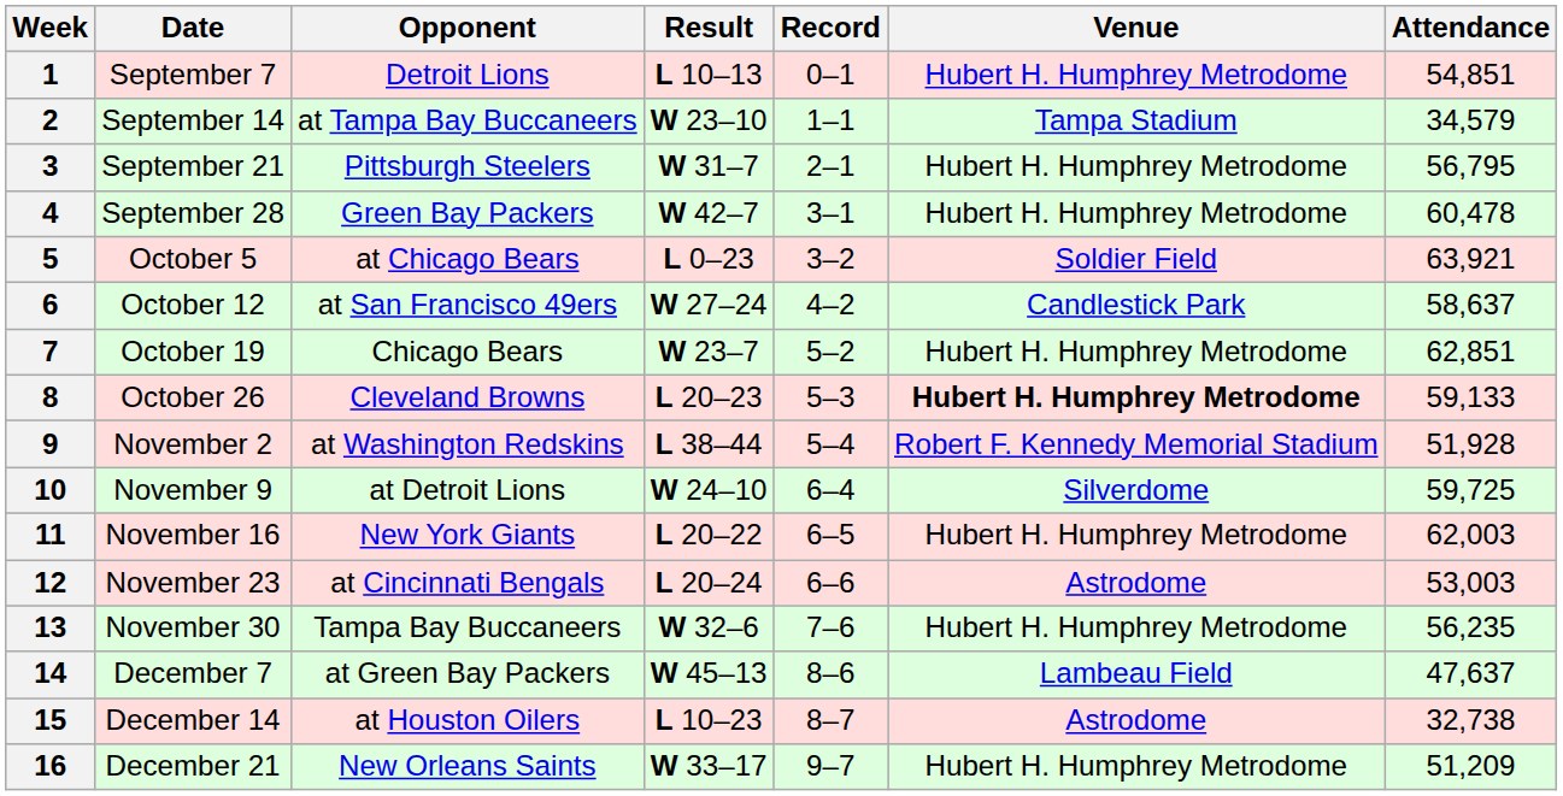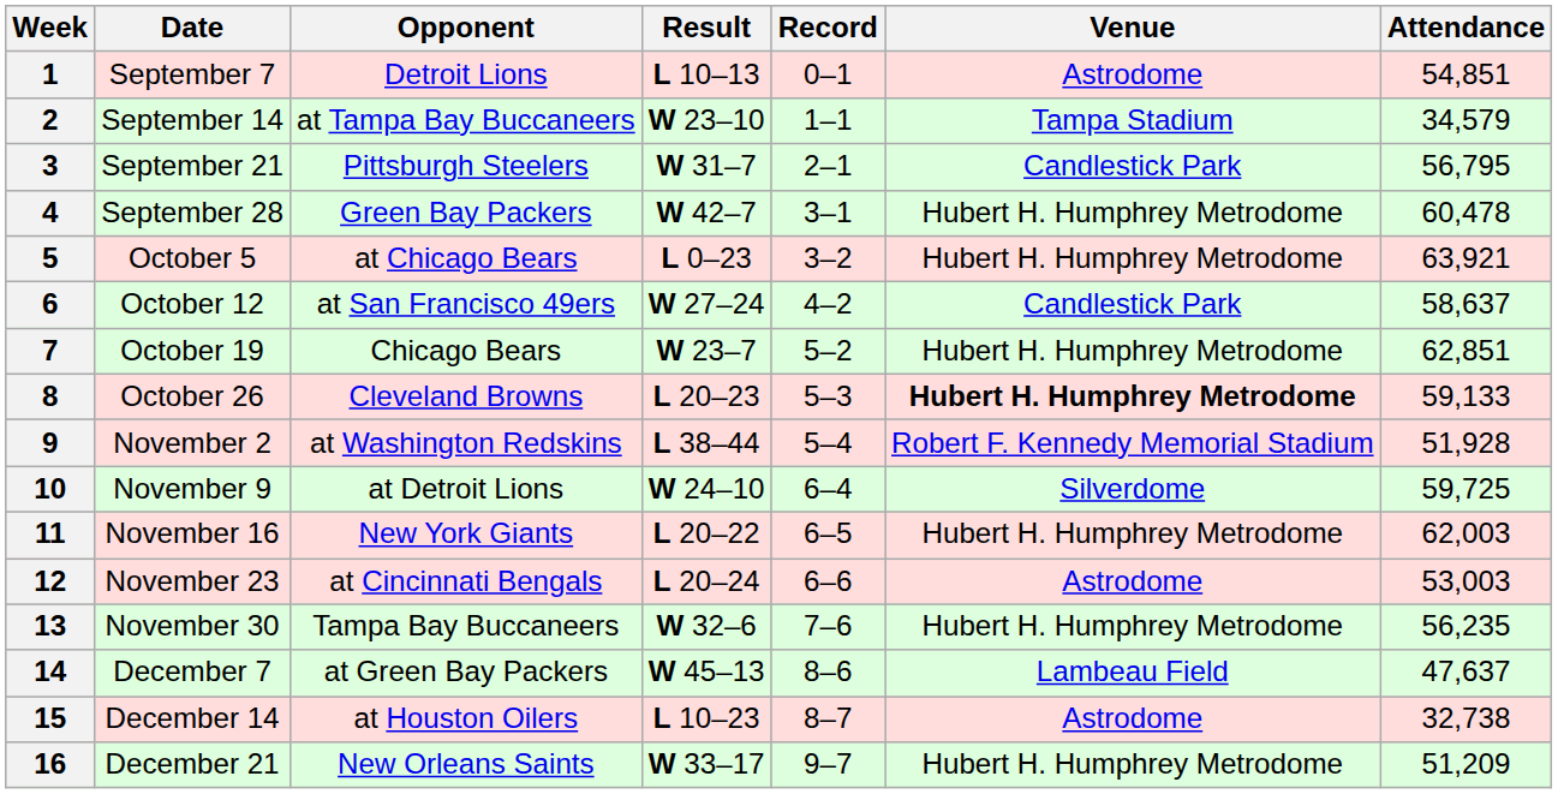 <table class="wikitable" style="text-align:center">
 <tr>
 <th>Week</th>
 <th>Date</th>
 <th>Opponent</th>
 <th>Result</th>
 <th>Record</th>
 <th>Venue</th>
 <th>Attendance</th>
 </tr>
 <tr style="background:#ffdddd">
 <th>1</th>
 <td>September 7</td>
 <td><a href='#'>Detroit Lions</a></td>
 <td><strong>L</strong> 10–13</td>
 <td>0–1</td>
-<td><a href='#'>Hubert H. Humphrey Metrodome</a></td>
+<td><a href='#'>Astrodome</a></td>
 <td>54,851</td>
 </tr>
 <tr style="background:#ddffdd">
 <th>2</th>
 <td>September 14</td>
 <td>at <a href='#'>Tampa Bay Buccaneers</a></td>
 <td><strong>W</strong> 23–10</td>
 <td>1–1</td>
 <td><a href='#'>Tampa Stadium</a></td>
 <td>34,579</td>
 </tr>
 <tr style="background:#ddffdd">
 <th>3</th>
 <td>September 21</td>
 <td><a href='#'>Pittsburgh Steelers</a></td>
 <td><strong>W</strong> 31–7</td>
 <td>2–1</td>
-<td>Hubert H. Humphrey Metrodome</td>
+<td><a href='#'>Candlestick Park</a></td>
 <td>56,795</td>
 </tr>
 <tr style="background:#ddffdd">
 <th>4</th>
 <td>September 28</td>
 <td><a href='#'>Green Bay Packers</a></td>
 <td><strong>W</strong> 42–7</td>
 <td>3–1</td>
 <td>Hubert H. Humphrey Metrodome</td>
 <td>60,478</td>
 </tr>
 <tr style="background:#ffdddd">
 <th>5</th>
 <td>October 5</td>
 <td>at <a href='#'>Chicago Bears</a></td>
 <td><strong>L</strong> 0–23</td>
 <td>3–2</td>
-<td><a href='#'>Soldier Field</a></td>
+<td>Hubert H. Humphrey Metrodome</td>
 <td>63,921</td>
 </tr>
 <tr style="background:#ddffdd">
 <th>6</th>
 <td>October 12</td>
 <td>at <a href='#'>San Francisco 49ers</a></td>
 <td><strong>W</strong> 27–24 </td>
 <td>4–2</td>
 <td><a href='#'>Candlestick Park</a></td>
 <td>58,637</td>
 </tr>
 <tr style="background:#ddffdd">
 <th>7</th>
 <td>October 19</td>
 <td>Chicago Bears</td>
 <td><strong>W</strong> 23–7</td>
 <td>5–2</td>
 <td>Hubert H. Humphrey Metrodome</td>
 <td>62,851</td>
 </tr>
 <tr style="background:#ffdddd">
 <th>8</th>
 <td>October 26</td>
 <td><a href='#'>Cleveland Browns</a></td>
 <td><strong>L</strong> 20–23</td>
 <td>5–3</td>
 <td><strong>Hubert H. Humphrey Metrodome</strong></td>
 <td>59,133</td>
 </tr>
 <tr style="background:#ffdddd">
 <th>9</th>
 <td>November 2</td>
 <td>at <a href='#'>Washington Redskins</a></td>
 <td><strong>L</strong> 38–44 </td>
 <td>5–4</td>
 <td><a href='#'>Robert F. Kennedy Memorial Stadium</a></td>
 <td>51,928</td>
 </tr>
 <tr style="background:#ddffdd">
 <th>10</th>
 <td>November 9</td>
 <td>at Detroit Lions</td>
 <td><strong>W</strong> 24–10</td>
 <td>6–4</td>
 <td><a href='#'>Silverdome</a></td>
 <td>59,725</td>
 </tr>
 <tr style="background:#ffdddd">
 <th>11</th>
 <td>November 16</td>
 <td><a href='#'>New York Giants</a></td>
 <td><strong>L</strong> 20–22</td>
 <td>6–5</td>
 <td>Hubert H. Humphrey Metrodome</td>
 <td>62,003</td>
 </tr>
 <tr style="background:#ffdddd">
 <th>12</th>
 <td>November 23</td>
 <td>at <a href='#'>Cincinnati Bengals</a></td>
 <td><strong>L</strong> 20–24</td>
 <td>6–6</td>
 <td><a href='#'>Astrodome</a></td>
 <td>53,003</td>
 </tr>
 <tr style="background:#ddffdd">
 <th>13</th>
 <td>November 30</td>
 <td>Tampa Bay Buccaneers</td>
 <td><strong>W</strong> 32–6</td>
 <td>7–6</td>
 <td>Hubert H. Humphrey Metrodome</td>
 <td>56,235</td>
 </tr>
 <tr style="background:#ddffdd">
 <th>14</th>
 <td>December 7</td>
 <td>at Green Bay Packers</td>
 <td><strong>W</strong> 45–13</td>
 <td>8–6</td>
 <td><a href='#'>Lambeau Field</a></td>
 <td>47,637</td>
 </tr>
 <tr style="background:#ffdddd">
 <th>15</th>
 <td>December 14</td>
 <td>at <a href='#'>Houston Oilers</a></td>
 <td><strong>L</strong> 10–23</td>
 <td>8–7</td>
 <td><a href='#'>Astrodome</a></td>
 <td>32,738</td>
 </tr>
 <tr style="background:#ddffdd">
 <th>16</th>
 <td>December 21</td>
 <td><a href='#'>New Orleans Saints</a></td>
 <td><strong>W</strong> 33–17</td>
 <td>9–7</td>
 <td>Hubert H. Humphrey Metrodome</td>
 <td>51,209</td>
 </tr>
 </table>
